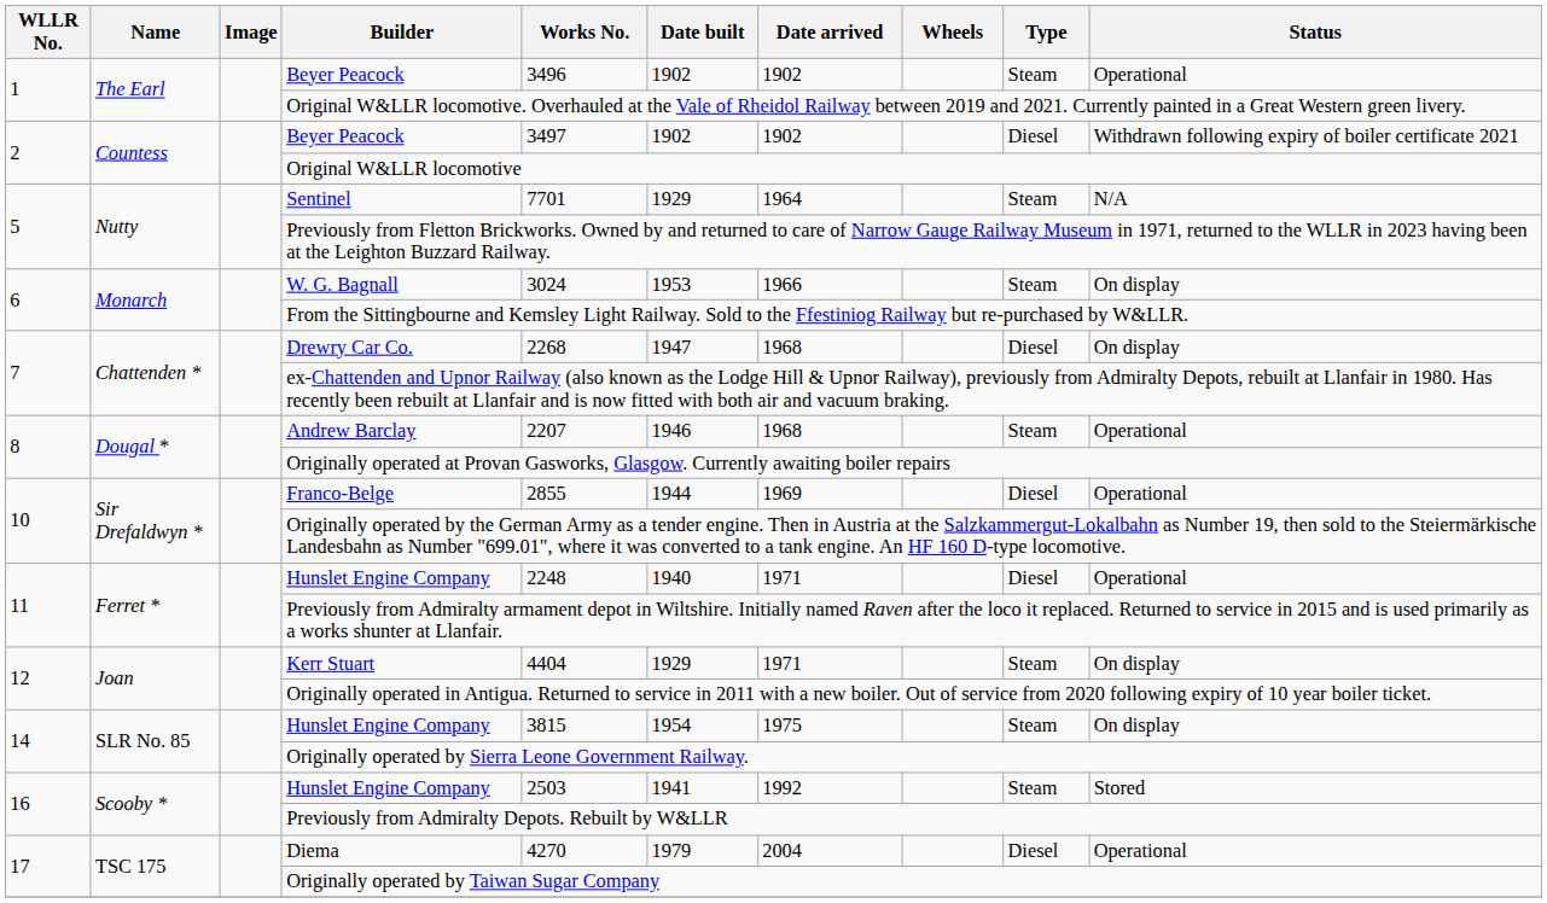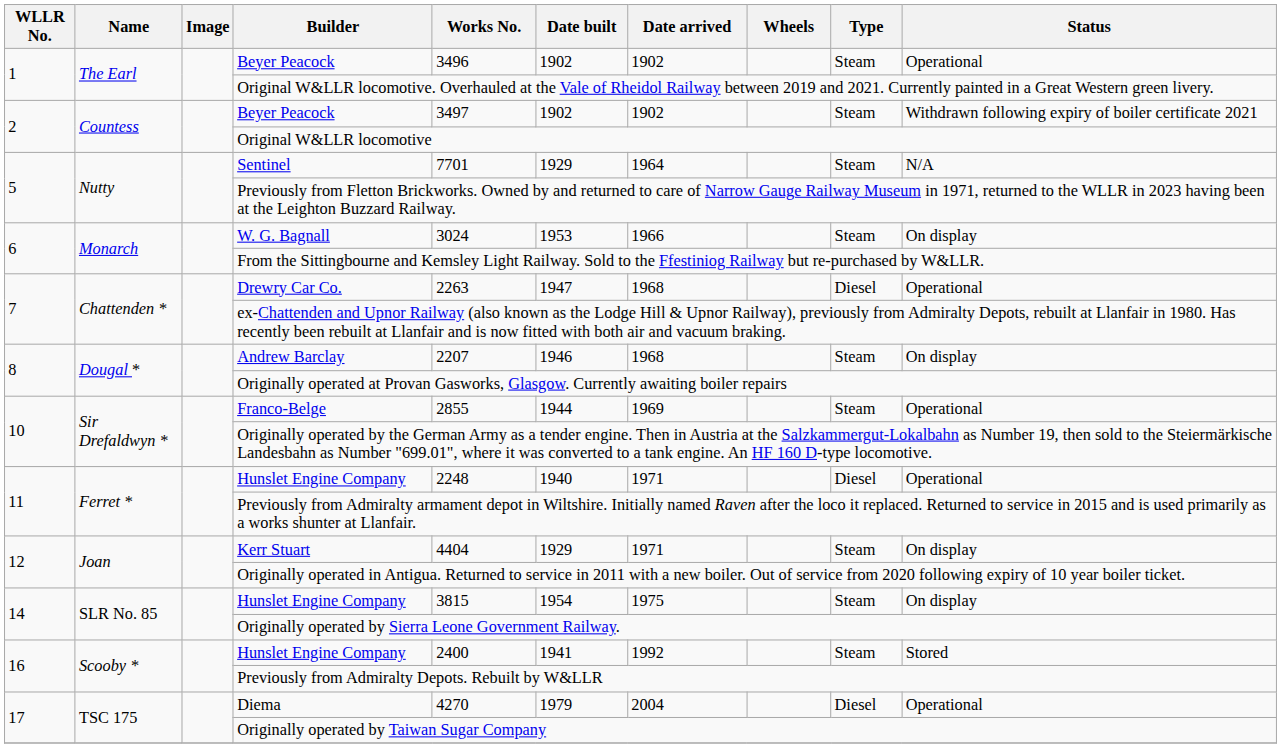 <table class="wikitable sortable">
 <tr>
 <th>WLLR No.</th>
 <th>Name</th>
 <th>Image</th>
 <th>Builder</th>
 <th>Works No.</th>
 <th>Date built</th>
 <th>Date arrived</th>
 <th>Wheels</th>
 <th>Type</th>
 <th>Status</th>
 </tr>
 <tr>
 <td rowspan=2>1</td>
 <td rowspan=2><a href='#'><em>The Earl</em></a></td>
 <td rowspan=2></td>
 <td><a href='#'>Beyer Peacock</a></td>
 <td>3496</td>
 <td>1902</td>
 <td>1902</td>
 <td></td>
 <td>Steam</td>
 <td>Operational</td>
 </tr>
 <tr>
 <td colspan=7>Original W&LLR locomotive. Overhauled at the <a href='#'>Vale of Rheidol Railway</a> between 2019 and 2021. Currently painted in a Great Western green livery.</td>
 </tr>
 <tr>
 <td rowspan=2>2</td>
 <td rowspan=2><a href='#'><em>Countess</em></a></td>
 <td rowspan=2></td>
 <td><a href='#'>Beyer Peacock</a></td>
 <td>3497</td>
 <td>1902</td>
 <td>1902</td>
 <td></td>
-<td>Diesel</td>
+<td>Steam</td>
 <td>Withdrawn following expiry of boiler certificate 2021</td>
 </tr>
 <tr>
 <td colspan=7>Original W&LLR locomotive</td>
 </tr>
 <tr>
 <td rowspan=2>5</td>
 <td rowspan=2><em> Nutty</em></td>
 <td rowspan=2></td>
 <td><a href='#'>Sentinel</a></td>
 <td>7701</td>
 <td>1929</td>
 <td>1964</td>
 <td></td>
 <td>Steam</td>
 <td>N/A</td>
 </tr>
 <tr>
 <td colspan=7>Previously from Fletton Brickworks. Owned by and returned to care of <a href='#'>Narrow Gauge Railway Museum</a> in 1971, returned to the WLLR in 2023 having been at the Leighton Buzzard Railway.</td>
 </tr>
 <tr>
 <td rowspan=2>6</td>
 <td rowspan=2><a href='#'><em> Monarch</em></a></td>
 <td rowspan=2></td>
 <td><a href='#'>W. G. Bagnall</a></td>
 <td>3024</td>
 <td>1953</td>
 <td>1966</td>
 <td></td>
 <td>Steam</td>
 <td>On display</td>
 </tr>
 <tr>
 <td colspan=7>From the Sittingbourne and Kemsley Light Railway. Sold to the <a href='#'>Ffestiniog Railway</a> but re-purchased by W&LLR.</td>
 </tr>
 <tr>
 <td rowspan=2>7</td>
 <td rowspan=2><em> Chattenden *</em></td>
 <td rowspan=2></td>
 <td><a href='#'>Drewry Car Co.</a></td>
-<td>2268</td>
+<td>2263</td>
 <td>1947</td>
 <td>1968</td>
 <td></td>
 <td>Diesel</td>
-<td>On display</td>
+<td>Operational</td>
 </tr>
 <tr>
 <td colspan=7>ex-<a href='#'>Chattenden and Upnor Railway</a> (also known as the Lodge Hill & Upnor Railway), previously from Admiralty Depots, rebuilt at Llanfair in 1980. Has recently been rebuilt at Llanfair and is now fitted with both air and vacuum braking.</td>
 </tr>
 <tr>
 <td rowspan=2>8</td>
 <td rowspan=2><a href='#'><em> Dougal </em></a>*</td>
 <td rowspan=2></td>
 <td><a href='#'>Andrew Barclay</a></td>
 <td>2207</td>
 <td>1946</td>
 <td>1968</td>
 <td></td>
 <td>Steam</td>
-<td>Operational</td>
+<td>On display</td>
 </tr>
 <tr>
 <td colspan=7>Originally operated at Provan Gasworks, <a href='#'>Glasgow</a>. Currently awaiting boiler repairs</td>
 </tr>
 <tr>
 <td rowspan=2>10</td>
 <td rowspan=2><em> Sir Drefaldwyn *</em></td>
 <td rowspan=2></td>
 <td><a href='#'>Franco-Belge</a></td>
 <td>2855</td>
 <td>1944</td>
 <td>1969</td>
 <td></td>
-<td>Diesel</td>
+<td>Steam</td>
 <td>Operational</td>
 </tr>
 <tr>
 <td colspan=7>Originally operated by the German Army as a tender engine. Then in Austria at the <a href='#'>Salzkammergut-Lokalbahn</a> as Number 19, then sold to the Steiermärkische Landesbahn as Number "699.01", where it was converted to a tank engine. An <a href='#'>HF 160 D</a>-type locomotive.</td>
 </tr>
 <tr>
 <td rowspan=2>11</td>
 <td rowspan=2><em> Ferret *</em></td>
 <td rowspan=2></td>
 <td><a href='#'>Hunslet Engine Company</a></td>
 <td>2248</td>
 <td>1940</td>
 <td>1971</td>
 <td></td>
 <td>Diesel</td>
 <td>Operational</td>
 </tr>
 <tr>
 <td colspan=7>Previously from Admiralty armament depot in Wiltshire. Initially named <em>Raven</em> after the loco it replaced. Returned to service in 2015 and is used primarily as a works shunter at Llanfair.</td>
 </tr>
 <tr>
 <td rowspan=2>12</td>
 <td rowspan=2><em> Joan</em></td>
 <td rowspan=2></td>
 <td><a href='#'>Kerr Stuart</a></td>
 <td>4404</td>
 <td>1929</td>
 <td>1971</td>
 <td></td>
 <td>Steam</td>
 <td>On display</td>
 </tr>
 <tr>
 <td colspan=7>Originally operated in Antigua. Returned to service in 2011 with a new boiler. Out of service from 2020 following expiry of 10 year boiler ticket.</td>
 </tr>
 <tr>
 <td rowspan=2>14</td>
 <td rowspan=2>SLR No. 85</td>
 <td rowspan=2></td>
 <td><a href='#'>Hunslet Engine Company</a></td>
 <td>3815</td>
 <td>1954</td>
 <td>1975</td>
 <td></td>
 <td>Steam</td>
 <td>On display</td>
 </tr>
 <tr>
 <td colspan=7>Originally operated by <a href='#'>Sierra Leone Government Railway</a>.</td>
 </tr>
 <tr>
 <td rowspan=2>16</td>
 <td rowspan=2><em> Scooby *</em></td>
 <td rowspan=2></td>
 <td><a href='#'>Hunslet Engine Company</a></td>
-<td>2503</td>
+<td>2400</td>
 <td>1941</td>
 <td>1992</td>
 <td></td>
 <td>Steam</td>
 <td>Stored</td>
 </tr>
 <tr>
 <td colspan=7>Previously from Admiralty Depots. Rebuilt by W&LLR</td>
 </tr>
 <tr>
 <td rowspan=2>17</td>
 <td rowspan=2>TSC 175</td>
 <td rowspan=2></td>
 <td>Diema</td>
 <td>4270</td>
 <td>1979</td>
 <td>2004</td>
 <td></td>
 <td>Diesel</td>
 <td>Operational</td>
 </tr>
 <tr>
 <td colspan=7>Originally operated by <a href='#'>Taiwan Sugar Company</a></td>
 </tr>
 <tr>
 </tr>
 </table>
